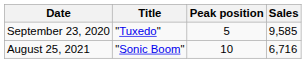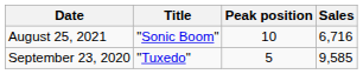 <table class="wikitable">
 <tr>
 <th>Date</th>
 <th>Title</th>
 <th>Peak position</th>
 <th>Sales</th>
 </tr>
 <tr>
+<td>August 25, 2021</td>
+<td>"<a href='#'>Sonic Boom</a>"</td>
+<td align="center">10</td>
+<td>6,716</td>
+</tr>
+<tr>
 <td>September 23, 2020</td>
 <td>"<a href='#'>Tuxedo</a>"</td>
 <td align="center">5</td>
 <td>9,585</td>
 </tr>
-<tr>
-<td>August 25, 2021</td>
-<td>"<a href='#'>Sonic Boom</a>"</td>
-<td align="center">10</td>
-<td>6,716</td>
-</tr>
 </table>
